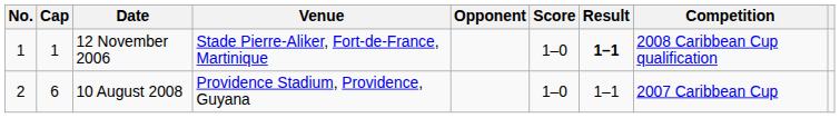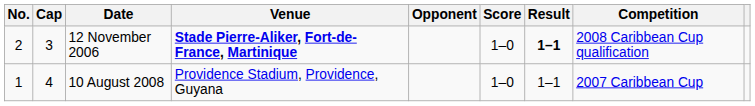 <table class="wikitable sortable">
 <tr>
 <th scope="col">No.</th>
 <th scope="col">Cap</th>
 <th scope="col">Date</th>
 <th scope="col">Venue</th>
 <th scope="col">Opponent</th>
 <th scope="col">Score</th>
 <th scope="col">Result</th>
 <th scope="col">Competition</th>
 <th class="unsortable" scope="col"></th>
 </tr>
 <tr>
-<td align="center">1</td>
-<td align="center">1</td>
+<td align="center">2</td>
+<td align="center">3</td>
 <td>12 November 2006</td>
-<td><a href='#'>Stade Pierre-Aliker</a>, <a href='#'>Fort-de-France</a>, <a href='#'>Martinique</a></td>
+<td><strong><a href='#'>Stade Pierre-Aliker</a>, <a href='#'>Fort-de-France</a>, <a href='#'>Martinique</a></strong></td>
 <td></td>
 <td align="center">1–0</td>
 <td align="center"><strong>1–1</strong></td>
 <td><a href='#'>2008 Caribbean Cup qualification</a></td>
 <td align="center"></td>
 </tr>
 <tr>
-<td align="center">2</td>
-<td align="center">6</td>
+<td align="center">1</td>
+<td align="center">4</td>
 <td>10 August 2008</td>
 <td><a href='#'>Providence Stadium</a>, <a href='#'>Providence</a>, Guyana</td>
 <td></td>
 <td align="center">1–0</td>
 <td align="center">1–1</td>
 <td><a href='#'>2007 Caribbean Cup</a></td>
 <td align="center"></td>
 </tr>
 </table>
